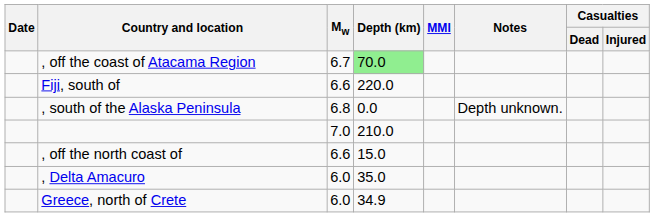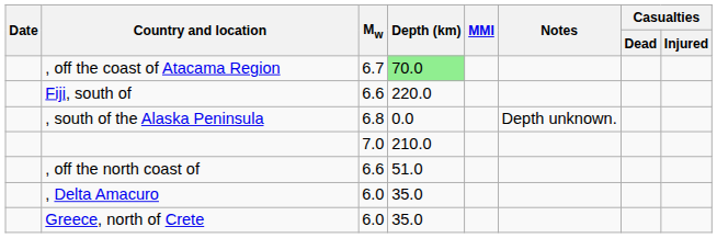 <table class="wikitable sortable sort-under" style="border:1px black; margin-left:1em;">
 <tr>
 <th rowspan="2"><small>Date</small></th>
 <th rowspan="2" style="width: 310px"><small>Country and location</small></th>
 <th rowspan="2"><small>M<sub>w</sub></small></th>
 <th rowspan="2"><small>Depth (km)</small></th>
 <th rowspan="2"><small><a href='#'>MMI</a></small></th>
 <th rowspan="2" class="unsortable"><small>Notes</small></th>
 <th colspan="2"><small>Casualties</small></th>
 </tr>
 <tr>
 <th><small>Dead</small></th>
 <th><small>Injured</small></th>
 </tr>
 <tr>
 <td></td>
 <td>, off the coast of <a href='#'>Atacama Region</a></td>
 <td>6.7</td>
 <td style="background: lightgreen;">70.0</td>
 <td></td>
 <td></td>
 <td></td>
 <td></td>
 </tr>
 <tr>
 <td></td>
 <td> <a href='#'>Fiji</a>, south of</td>
 <td>6.6</td>
 <td>220.0</td>
 <td></td>
 <td></td>
 <td></td>
 <td></td>
 </tr>
 <tr>
 <td></td>
 <td>, south of the <a href='#'>Alaska Peninsula</a></td>
 <td>6.8</td>
 <td>0.0</td>
 <td></td>
 <td>Depth unknown.</td>
 <td></td>
 <td></td>
 </tr>
 <tr>
 <td></td>
 <td></td>
 <td>7.0</td>
 <td>210.0</td>
 <td></td>
 <td></td>
 <td></td>
 <td></td>
 </tr>
 <tr>
 <td></td>
 <td>, off the north coast of</td>
 <td>6.6</td>
-<td>15.0</td>
+<td>51.0</td>
 <td></td>
 <td></td>
 <td></td>
 <td></td>
 </tr>
 <tr>
 <td></td>
 <td>, <a href='#'>Delta Amacuro</a></td>
 <td>6.0</td>
 <td>35.0</td>
 <td></td>
 <td></td>
 <td></td>
 <td></td>
 </tr>
 <tr>
 <td></td>
 <td> <a href='#'>Greece</a>, north of <a href='#'>Crete</a></td>
 <td>6.0</td>
-<td>34.9</td>
+<td>35.0</td>
 <td></td>
 <td></td>
 <td></td>
 <td></td>
 </tr>
 </table>
